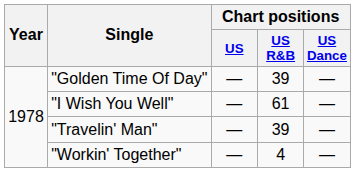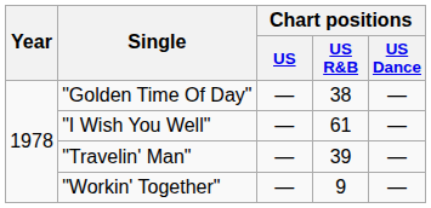 <table class="wikitable" style="text-align:center;">
 <tr>
 <th rowspan="2">Year</th>
 <th rowspan="2">Single</th>
 <th colspan="3">Chart positions</th>
 </tr>
 <tr style="font-size:smaller;">
 <th width="40"><a href='#'>US</a></th>
 <th width="40"><a href='#'>US<br>R&B</a></th>
 <th width="40"><a href='#'>US<br>Dance</a></th>
 </tr>
 <tr>
 <td rowspan="4">1978</td>
 <td align="left">"Golden Time Of Day"</td>
 <td>—</td>
-<td>39</td>
+<td>38</td>
 <td>—</td>
 </tr>
 <tr>
 <td align="left">"I Wish You Well"</td>
 <td>—</td>
 <td>61</td>
 <td>—</td>
 </tr>
 <tr>
 <td align="left">"Travelin' Man"</td>
 <td>—</td>
 <td>39</td>
 <td>—</td>
 </tr>
 <tr>
 <td align="left">"Workin' Together"</td>
 <td>—</td>
-<td>4</td>
+<td>9</td>
 <td>—</td>
 </tr>
 <tr>
 </tr>
 </table>
